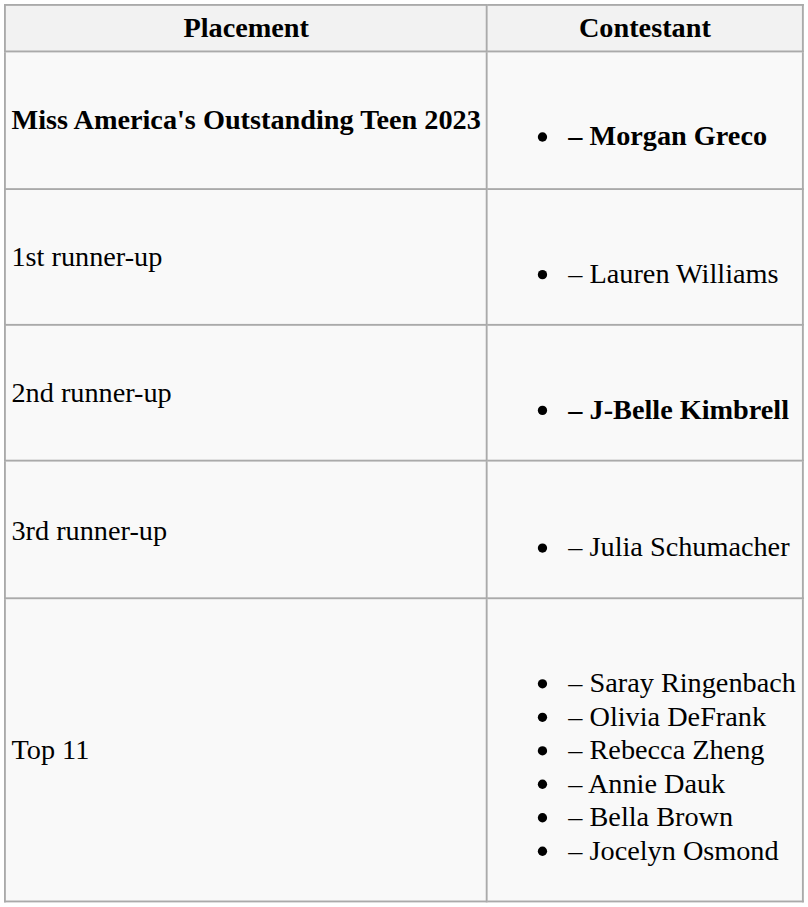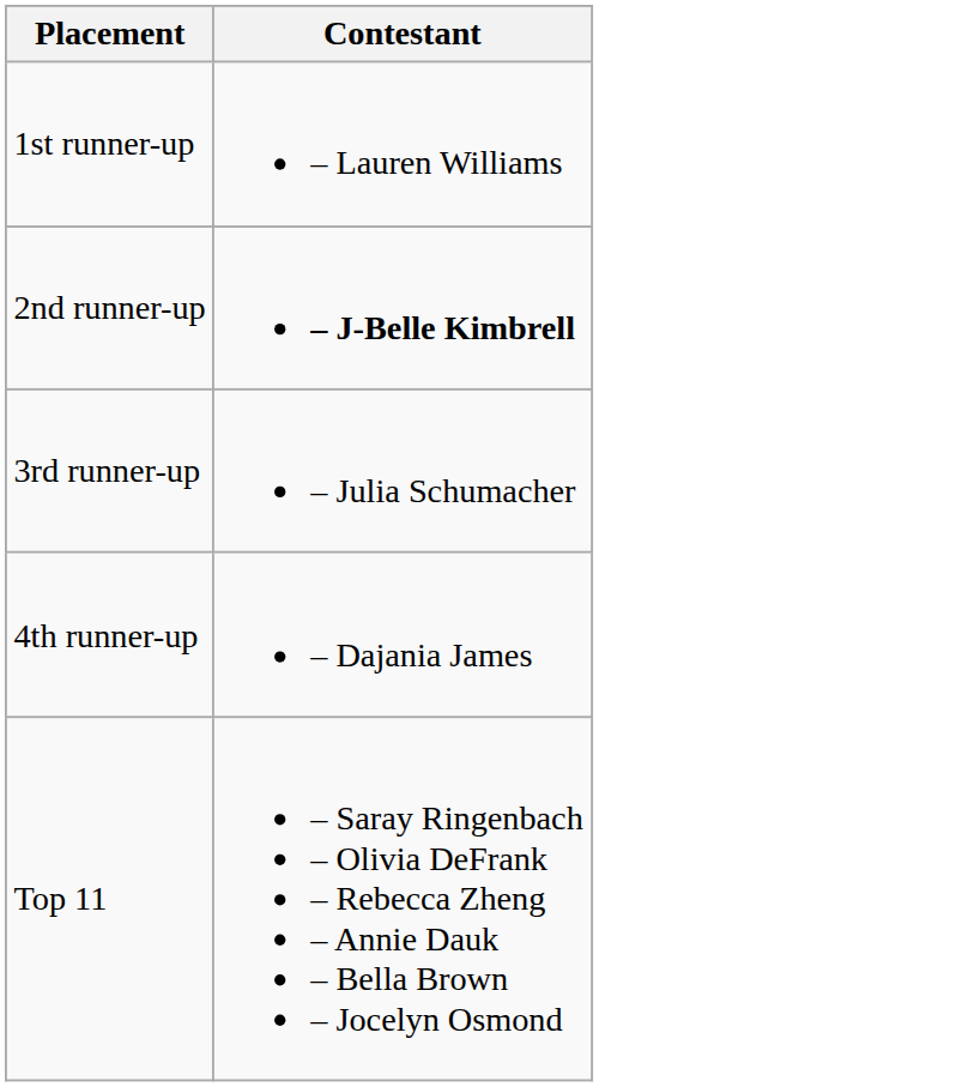 <table class="wikitable sortable" style="font-size: 95%;">
 <tr>
 <th>Placement</th>
 <th>Contestant</th>
-</tr>
-<tr>
-<td><strong>Miss America's Outstanding Teen 2023</strong></td>
-<td><br><ul><li><strong> – Morgan Greco</strong></li></ul></td>
 </tr>
 <tr>
 <td>1st runner-up</td>
 <td><br><ul><li> – Lauren Williams</li></ul></td>
 </tr>
 <tr>
 <td>2nd runner-up</td>
 <td><strong><br><ul><li> – J-Belle Kimbrell</li></ul></strong></td>
 </tr>
 <tr>
 <td>3rd runner-up</td>
 <td><br><ul><li> – Julia Schumacher</li></ul></td>
 </tr>
 <tr>
+<td>4th runner-up</td>
+<td><br><ul><li> – Dajania James</li></ul></td>
+</tr>
+<tr>
 <td>Top 11</td>
 <td><br><ul><li> – Saray Ringenbach</li><li> – Olivia DeFrank</li><li> – Rebecca Zheng</li><li> – Annie Dauk</li><li> – Bella Brown</li><li> – Jocelyn Osmond</li></ul></td>
 </tr>
 </table>
